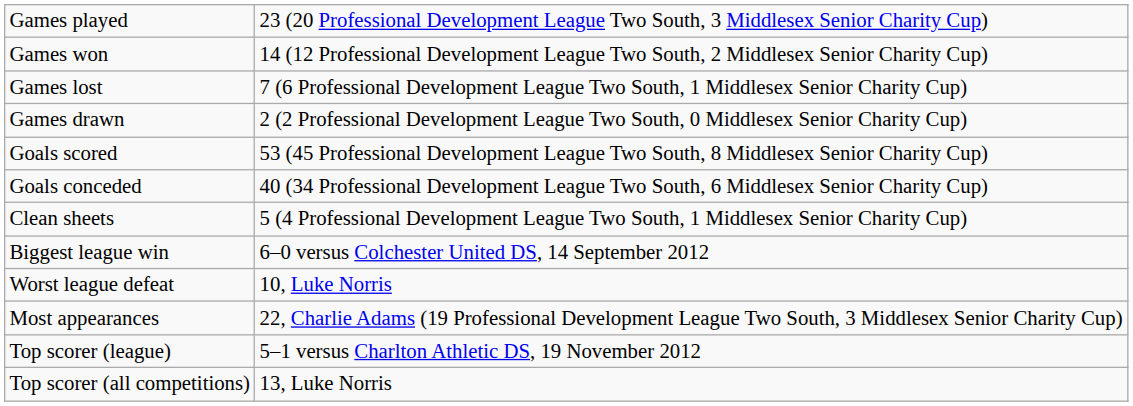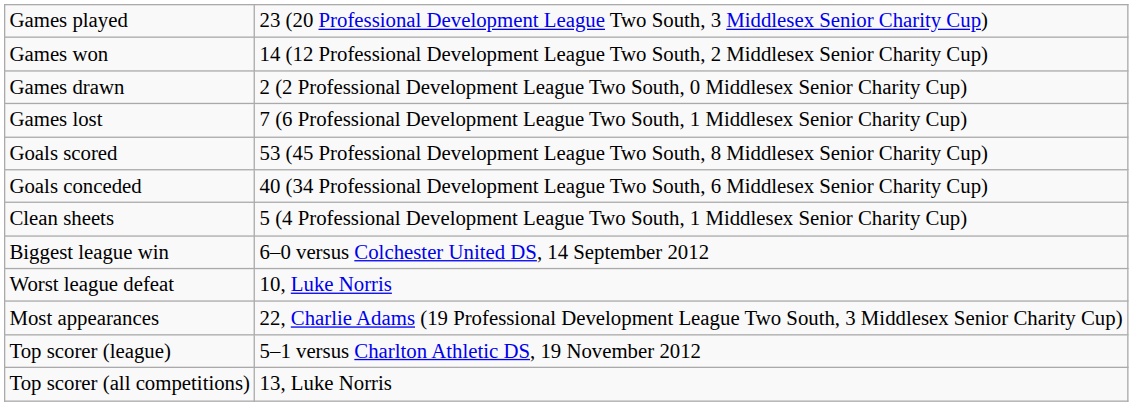 <table class="wikitable">
 <tr>
 <td>Games played</td>
 <td>23 (20 <a href='#'>Professional Development League</a> Two South, 3 <a href='#'>Middlesex Senior Charity Cup</a>)</td>
 </tr>
 <tr>
 <td>Games won</td>
 <td>14 (12 Professional Development League Two South, 2 Middlesex Senior Charity Cup)</td>
 </tr>
 <tr>
+<td>Games drawn</td>
+<td>2 (2 Professional Development League Two South, 0 Middlesex Senior Charity Cup)</td>
+</tr>
+<tr>
 <td>Games lost</td>
 <td>7 (6 Professional Development League Two South, 1 Middlesex Senior Charity Cup)</td>
-</tr>
-<tr>
-<td>Games drawn</td>
-<td>2 (2 Professional Development League Two South, 0 Middlesex Senior Charity Cup)</td>
 </tr>
 <tr>
 <td>Goals scored</td>
 <td>53 (45 Professional Development League Two South, 8 Middlesex Senior Charity Cup)</td>
 </tr>
 <tr>
 <td>Goals conceded</td>
 <td>40 (34 Professional Development League Two South, 6 Middlesex Senior Charity Cup)</td>
 </tr>
 <tr>
 <td>Clean sheets</td>
 <td>5 (4 Professional Development League Two South, 1 Middlesex Senior Charity Cup)</td>
 </tr>
 <tr>
 <td>Biggest league win</td>
 <td>6–0 versus <a href='#'>Colchester United DS</a>, 14 September 2012</td>
 </tr>
 <tr>
 <td>Worst league defeat</td>
 <td>10, <a href='#'>Luke Norris</a></td>
 </tr>
 <tr>
 <td>Most appearances</td>
 <td>22, <a href='#'>Charlie Adams</a> (19 Professional Development League Two South, 3 Middlesex Senior Charity Cup)</td>
 </tr>
 <tr>
 <td>Top scorer (league)</td>
 <td>5–1 versus <a href='#'>Charlton Athletic DS</a>, 19 November 2012</td>
 </tr>
 <tr>
 <td>Top scorer (all competitions)</td>
 <td>13, Luke Norris</td>
 </tr>
 </table>
